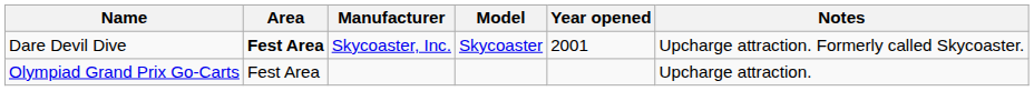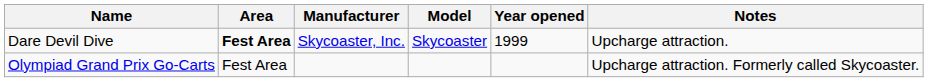 <table class="wikitable sortable">
 <tr>
 <th>Name</th>
 <th>Area</th>
 <th>Manufacturer</th>
 <th>Model</th>
 <th>Year opened</th>
 <th class="unsortable">Notes</th>
 </tr>
 <tr>
 <td>Dare Devil Dive</td>
 <td><strong>Fest Area</strong></td>
 <td><a href='#'>Skycoaster, Inc.</a></td>
 <td><a href='#'>Skycoaster</a></td>
-<td>2001</td>
-<td>Upcharge attraction. Formerly called Skycoaster.</td>
+<td>1999</td>
+<td>Upcharge attraction.</td>
 </tr>
 <tr>
 <td><a href='#'>Olympiad Grand Prix Go-Carts</a></td>
 <td>Fest Area</td>
 <td></td>
 <td></td>
 <td></td>
-<td>Upcharge attraction.</td>
+<td>Upcharge attraction. Formerly called Skycoaster.</td>
 </tr>
 </table>
